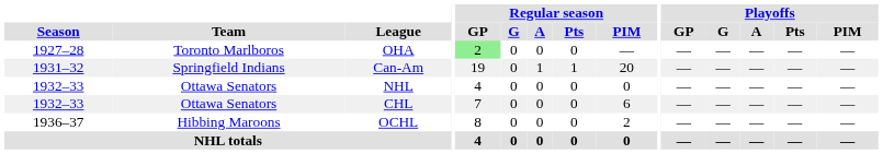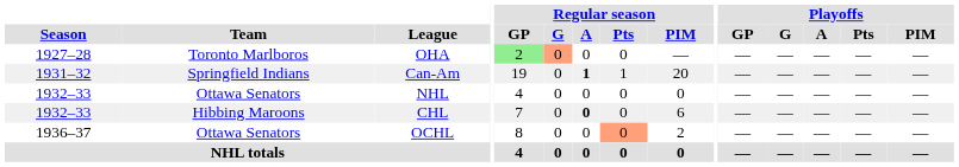 <table border="0" cellpadding="1" cellspacing="0" style="text-align:center; width:60em">
 <tr bgcolor="#e0e0e0">
 <th colspan="3" bgcolor="#ffffff"></th>
 <th rowspan="100" bgcolor="#ffffff"></th>
 <th colspan="5"><a href='#'>Regular season</a></th>
 <th rowspan="100" bgcolor="#ffffff"></th>
 <th colspan="5"><a href='#'>Playoffs</a></th>
 </tr>
 <tr bgcolor="#e0e0e0">
 <th><a href='#'>Season</a></th>
 <th>Team</th>
 <th>League</th>
 <th>GP</th>
 <th><a href='#'>G</a></th>
 <th><a href='#'>A</a></th>
 <th><a href='#'>Pts</a></th>
 <th><a href='#'>PIM</a></th>
 <th>GP</th>
 <th>G</th>
 <th>A</th>
 <th>Pts</th>
 <th>PIM</th>
 </tr>
 <tr>
 <td><a href='#'>1927–28</a></td>
 <td><a href='#'>Toronto Marlboros</a></td>
 <td><a href='#'>OHA</a></td>
 <td style="background: lightgreen;">2</td>
-<td>0</td>
+<td style="background: lightsalmon;">0</td>
 <td>0</td>
 <td>0</td>
 <td>—</td>
 <td>—</td>
 <td>—</td>
 <td>—</td>
 <td>—</td>
 <td>—</td>
 </tr>
 <tr bgcolor="#f0f0f0">
 <td><a href='#'>1931–32</a></td>
 <td><a href='#'>Springfield Indians</a></td>
 <td><a href='#'>Can-Am</a></td>
 <td>19</td>
 <td>0</td>
-<td>1</td>
+<td><strong>1</strong></td>
 <td>1</td>
 <td>20</td>
 <td>—</td>
 <td>—</td>
 <td>—</td>
 <td>—</td>
 <td>—</td>
 </tr>
 <tr>
 <td><a href='#'>1932–33</a></td>
 <td><a href='#'>Ottawa Senators</a></td>
 <td><a href='#'>NHL</a></td>
 <td>4</td>
 <td>0</td>
 <td>0</td>
 <td>0</td>
 <td>0</td>
 <td>—</td>
 <td>—</td>
 <td>—</td>
 <td>—</td>
 <td>—</td>
 </tr>
 <tr bgcolor="#f0f0f0">
 <td><a href='#'>1932–33</a></td>
-<td><a href='#'>Ottawa Senators</a></td>
+<td><a href='#'>Hibbing Maroons</a></td>
 <td><a href='#'>CHL</a></td>
 <td>7</td>
 <td>0</td>
-<td>0</td>
+<td><strong>0</strong></td>
 <td>0</td>
 <td>6</td>
 <td>—</td>
 <td>—</td>
 <td>—</td>
 <td>—</td>
 <td>—</td>
 </tr>
 <tr>
 <td>1936–37</td>
-<td><a href='#'>Hibbing Maroons</a></td>
+<td><a href='#'>Ottawa Senators</a></td>
 <td><a href='#'>OCHL</a></td>
 <td>8</td>
 <td>0</td>
 <td>0</td>
-<td>0</td>
+<td style="background: lightsalmon;">0</td>
 <td>2</td>
 <td>—</td>
 <td>—</td>
 <td>—</td>
 <td>—</td>
 <td>—</td>
 </tr>
 <tr bgcolor="#e0e0e0">
 <th colspan="3">NHL totals</th>
 <th>4</th>
 <th>0</th>
 <th>0</th>
 <th>0</th>
 <th>0</th>
 <th>—</th>
 <th>—</th>
 <th>—</th>
 <th>—</th>
 <th>—</th>
 </tr>
 </table>
